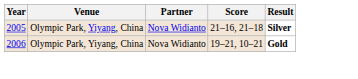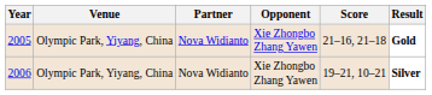 <table class="sortable wikitable" style="font-size: 95%">
 <tr>
 <th>Year</th>
 <th>Venue</th>
 <th>Partner</th>
+<th>Opponent</th>
 <th>Score</th>
 <th>Result</th>
 </tr>
 <tr style="background:#F3E6D7">
 <td align="center"><a href='#'>2005</a></td>
 <td align="left">Olympic Park, <a href='#'>Yiyang</a>, China</td>
 <td align="left"> <a href='#'>Nova Widianto</a></td>
+<td align="left"> <a href='#'>Xie Zhongbo</a> <br>  <a href='#'>Zhang Yawen</a></td>
 <td align="left">21–16, 21–18</td>
-<td style="text-align:left; background:white"> <strong>Silver</strong></td>
+<td style="text-align:left; background:white"> <strong>Gold</strong></td>
 </tr>
 <tr style="background:#F3E6D7">
 <td align="center"><a href='#'>2006</a></td>
 <td align="left">Olympic Park, Yiyang, China</td>
 <td align="left"> Nova Widianto</td>
+<td align="left"> Xie Zhongbo <br>  Zhang Yawen</td>
 <td align="left">19–21, 10–21</td>
-<td style="text-align:left; background:white"> <strong>Gold</strong></td>
+<td style="text-align:left; background:white"> <strong>Silver</strong></td>
 </tr>
 </table>
